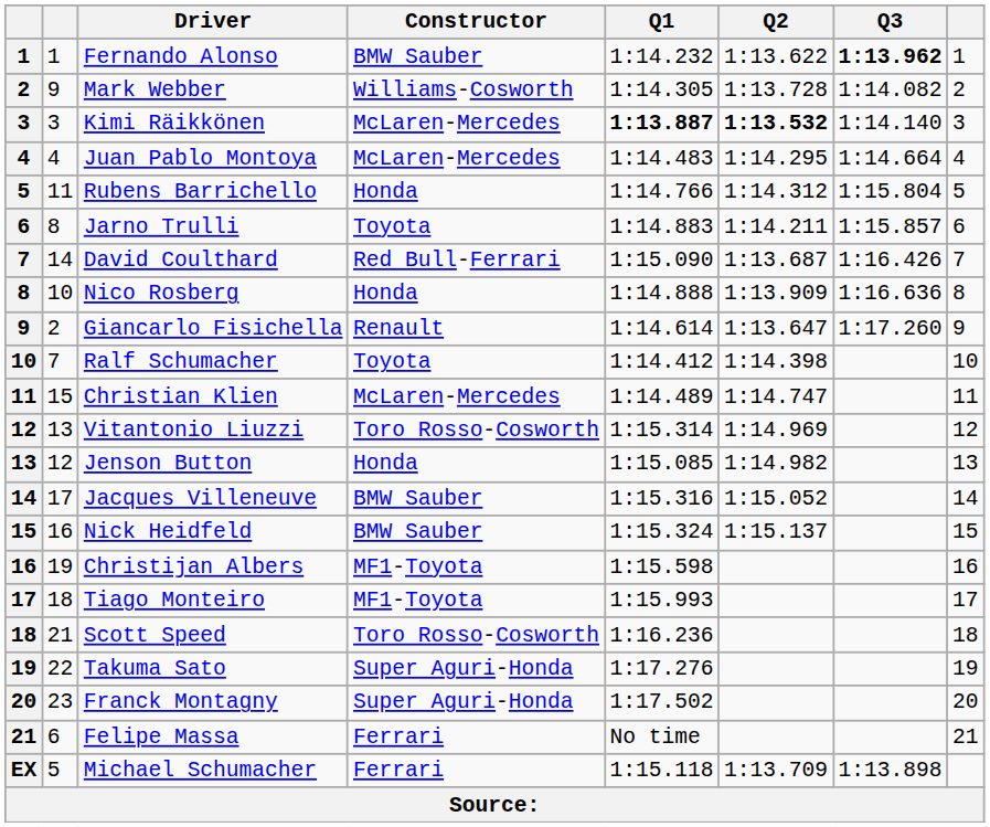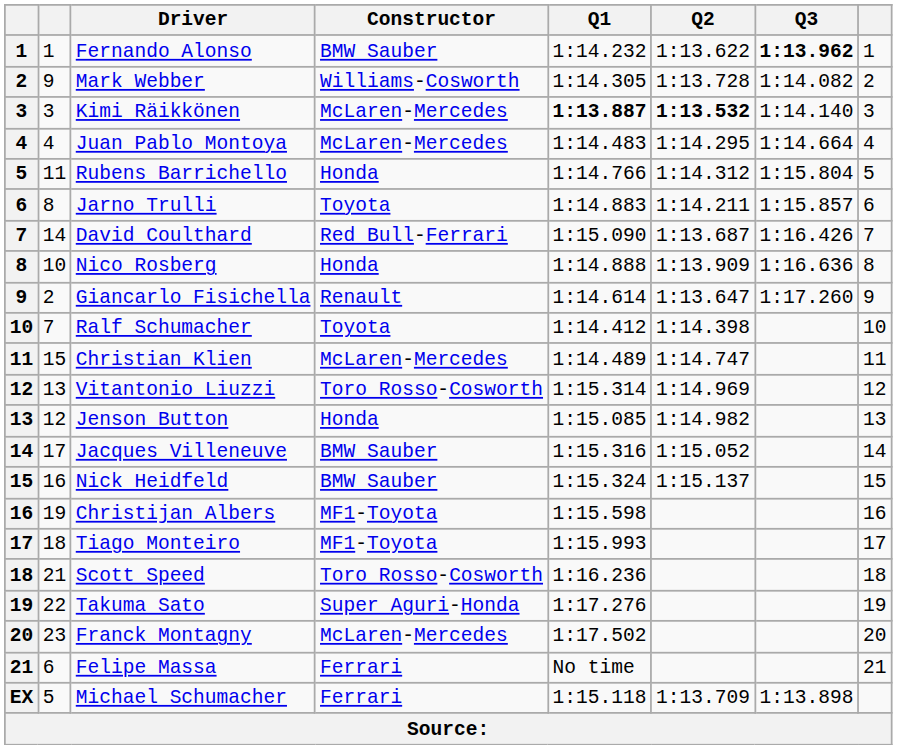 <table class="wikitable sortable" style="font-size: 85%;">
 <tr>
 <th></th>
 <th></th>
 <th>Driver</th>
 <th>Constructor</th>
 <th>Q1</th>
 <th>Q2</th>
 <th>Q3</th>
 <th></th>
 </tr>
 <tr>
 <th>1</th>
 <td>1</td>
 <td> <a href='#'>Fernando Alonso</a></td>
 <td><a href='#'>BMW Sauber</a></td>
 <td>1:14.232</td>
 <td>1:13.622</td>
 <td><strong>1:13.962</strong></td>
 <td>1</td>
 </tr>
 <tr>
 <th>2</th>
 <td>9</td>
 <td> <a href='#'>Mark Webber</a></td>
 <td><a href='#'>Williams</a>-<a href='#'>Cosworth</a></td>
 <td>1:14.305</td>
 <td>1:13.728</td>
 <td>1:14.082</td>
 <td>2</td>
 </tr>
 <tr>
 <th>3</th>
 <td>3</td>
 <td> <a href='#'>Kimi Räikkönen</a></td>
 <td><a href='#'>McLaren</a>-<a href='#'>Mercedes</a></td>
 <td><strong>1:13.887</strong></td>
 <td><strong>1:13.532</strong></td>
 <td>1:14.140</td>
 <td>3</td>
 </tr>
 <tr>
 <th>4</th>
 <td>4</td>
 <td> <a href='#'>Juan Pablo Montoya</a></td>
 <td><a href='#'>McLaren</a>-<a href='#'>Mercedes</a></td>
 <td>1:14.483</td>
 <td>1:14.295</td>
 <td>1:14.664</td>
 <td>4</td>
 </tr>
 <tr>
 <th>5</th>
 <td>11</td>
 <td> <a href='#'>Rubens Barrichello</a></td>
 <td><a href='#'>Honda</a></td>
 <td>1:14.766</td>
 <td>1:14.312</td>
 <td>1:15.804</td>
 <td>5</td>
 </tr>
 <tr>
 <th>6</th>
 <td>8</td>
 <td> <a href='#'>Jarno Trulli</a></td>
 <td><a href='#'>Toyota</a></td>
 <td>1:14.883</td>
 <td>1:14.211</td>
 <td>1:15.857</td>
 <td>6</td>
 </tr>
 <tr>
 <th>7</th>
 <td>14</td>
 <td> <a href='#'>David Coulthard</a></td>
 <td><a href='#'>Red Bull</a>-<a href='#'>Ferrari</a></td>
 <td>1:15.090</td>
 <td>1:13.687</td>
 <td>1:16.426</td>
 <td>7</td>
 </tr>
 <tr>
 <th>8</th>
 <td>10</td>
 <td> <a href='#'>Nico Rosberg</a></td>
 <td><a href='#'>Honda</a></td>
 <td>1:14.888</td>
 <td>1:13.909</td>
 <td>1:16.636</td>
 <td>8</td>
 </tr>
 <tr>
 <th>9</th>
 <td>2</td>
 <td> <a href='#'>Giancarlo Fisichella</a></td>
 <td><a href='#'>Renault</a></td>
 <td>1:14.614</td>
 <td>1:13.647</td>
 <td>1:17.260</td>
 <td>9</td>
 </tr>
 <tr>
 <th>10</th>
 <td>7</td>
 <td> <a href='#'>Ralf Schumacher</a></td>
 <td><a href='#'>Toyota</a></td>
 <td>1:14.412</td>
 <td>1:14.398</td>
 <td></td>
 <td>10</td>
 </tr>
 <tr>
 <th>11</th>
 <td>15</td>
 <td> <a href='#'>Christian Klien</a></td>
 <td><a href='#'>McLaren</a>-<a href='#'>Mercedes</a></td>
 <td>1:14.489</td>
 <td>1:14.747</td>
 <td></td>
 <td>11</td>
 </tr>
 <tr>
 <th>12</th>
 <td>13</td>
 <td> <a href='#'>Vitantonio Liuzzi</a></td>
 <td><a href='#'>Toro Rosso</a>-<a href='#'>Cosworth</a></td>
 <td>1:15.314</td>
 <td>1:14.969</td>
 <td></td>
 <td>12</td>
 </tr>
 <tr>
 <th>13</th>
 <td>12</td>
 <td> <a href='#'>Jenson Button</a></td>
 <td><a href='#'>Honda</a></td>
 <td>1:15.085</td>
 <td>1:14.982</td>
 <td></td>
 <td>13</td>
 </tr>
 <tr>
 <th>14</th>
 <td>17</td>
 <td> <a href='#'>Jacques Villeneuve</a></td>
 <td><a href='#'>BMW Sauber</a></td>
 <td>1:15.316</td>
 <td>1:15.052</td>
 <td></td>
 <td>14</td>
 </tr>
 <tr>
 <th>15</th>
 <td>16</td>
 <td> <a href='#'>Nick Heidfeld</a></td>
 <td><a href='#'>BMW Sauber</a></td>
 <td>1:15.324</td>
 <td>1:15.137</td>
 <td></td>
 <td>15</td>
 </tr>
 <tr>
 <th>16</th>
 <td>19</td>
 <td> <a href='#'>Christijan Albers</a></td>
 <td><a href='#'>MF1</a>-<a href='#'>Toyota</a></td>
 <td>1:15.598</td>
 <td></td>
 <td></td>
 <td>16</td>
 </tr>
 <tr>
 <th>17</th>
 <td>18</td>
 <td> <a href='#'>Tiago Monteiro</a></td>
 <td><a href='#'>MF1</a>-<a href='#'>Toyota</a></td>
 <td>1:15.993</td>
 <td></td>
 <td></td>
 <td>17</td>
 </tr>
 <tr>
 <th>18</th>
 <td>21</td>
 <td> <a href='#'>Scott Speed</a></td>
 <td><a href='#'>Toro Rosso</a>-<a href='#'>Cosworth</a></td>
 <td>1:16.236</td>
 <td></td>
 <td></td>
 <td>18</td>
 </tr>
 <tr>
 <th>19</th>
 <td>22</td>
 <td> <a href='#'>Takuma Sato</a></td>
 <td><a href='#'>Super Aguri</a>-<a href='#'>Honda</a></td>
 <td>1:17.276</td>
 <td></td>
 <td></td>
 <td>19</td>
 </tr>
 <tr>
 <th>20</th>
 <td>23</td>
 <td> <a href='#'>Franck Montagny</a></td>
-<td><a href='#'>Super Aguri</a>-<a href='#'>Honda</a></td>
+<td><a href='#'>McLaren</a>-<a href='#'>Mercedes</a></td>
 <td>1:17.502</td>
 <td></td>
 <td></td>
 <td>20</td>
 </tr>
 <tr>
 <th>21</th>
 <td>6</td>
 <td> <a href='#'>Felipe Massa</a></td>
 <td><a href='#'>Ferrari</a></td>
 <td>No time</td>
 <td></td>
 <td></td>
 <td>21</td>
 </tr>
 <tr>
 <th>EX</th>
 <td>5</td>
 <td> <a href='#'>Michael Schumacher</a></td>
 <td><a href='#'>Ferrari</a></td>
 <td>1:15.118</td>
 <td>1:13.709</td>
 <td>1:13.898</td>
 <td></td>
 </tr>
 <tr>
 <th colspan="8">Source:</th>
 </tr>
 </table>
